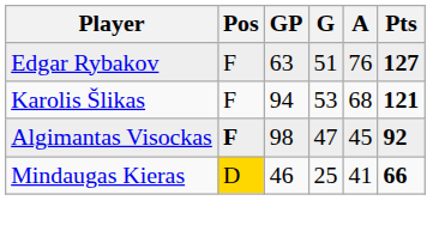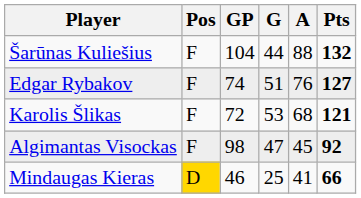 <table class="wikitable" align="center">
 <tr>
 <th>Player</th>
 <th>Pos</th>
 <th>GP</th>
 <th>G</th>
 <th>A</th>
 <th>Pts</th>
 </tr>
+<tr>
+<td align="left"><a href='#'>Šarūnas Kuliešius</a></td>
+<td>F</td>
+<td>104</td>
+<td>44</td>
+<td>88</td>
+<td><strong>132</strong></td>
+</tr>
 <tr bgcolor="#eeeeee">
 <td align="left"><a href='#'>Edgar Rybakov</a></td>
 <td>F</td>
-<td>63</td>
+<td>74</td>
 <td>51</td>
 <td>76</td>
 <td><strong>127</strong></td>
 </tr>
 <tr>
 <td align="left"><a href='#'>Karolis Šlikas</a></td>
 <td>F</td>
-<td>94</td>
+<td>72</td>
 <td>53</td>
 <td>68</td>
 <td><strong>121</strong></td>
 </tr>
 <tr bgcolor="#eeeeee">
 <td align="left"><a href='#'>Algimantas Visockas</a></td>
-<td><strong>F</strong></td>
+<td>F</td>
 <td>98</td>
 <td>47</td>
 <td>45</td>
 <td><strong>92</strong></td>
 </tr>
 <tr>
 <td align="left"><a href='#'>Mindaugas Kieras</a></td>
 <td style="background: gold;">D</td>
 <td>46</td>
 <td>25</td>
 <td>41</td>
 <td><strong>66</strong></td>
 </tr>
 </table>
